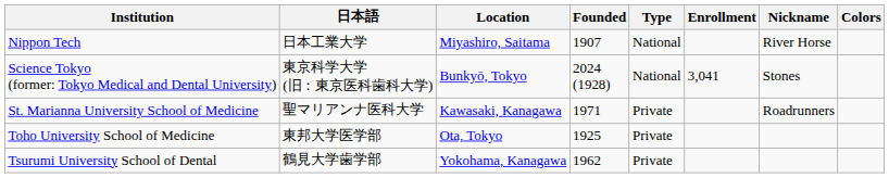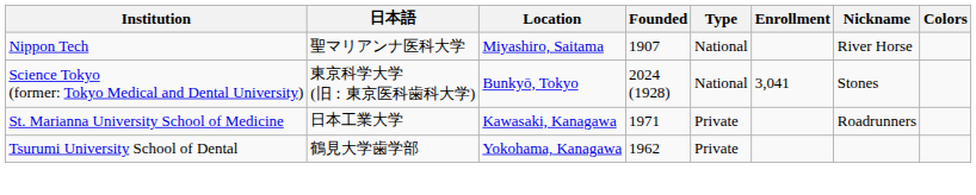 <table class="wikitable sortable">
 <tr>
 <th>Institution</th>
 <th>日本語</th>
 <th>Location</th>
 <th>Founded</th>
 <th>Type</th>
 <th>Enrollment</th>
 <th>Nickname</th>
 <th>Colors</th>
 </tr>
 <tr>
 <td><a href='#'>Nippon Tech</a></td>
-<td>日本工業大学</td>
+<td>聖マリアンナ医科大学</td>
 <td><a href='#'>Miyashiro, Saitama</a></td>
 <td>1907</td>
 <td>National</td>
 <td></td>
 <td>River Horse</td>
 <td></td>
 </tr>
 <tr>
 <td><a href='#'>Science Tokyo</a><br>(former: <a href='#'>Tokyo Medical and Dental University</a>)</td>
 <td>東京科学大学<br>(旧：東京医科歯科大学)</td>
 <td><a href='#'>Bunkyō, Tokyo</a></td>
 <td>2024<br>(1928)</td>
 <td>National</td>
 <td>3,041</td>
 <td>Stones</td>
 <td></td>
 </tr>
 <tr>
 <td><a href='#'>St. Marianna University School of Medicine</a></td>
-<td>聖マリアンナ医科大学</td>
+<td>日本工業大学</td>
 <td><a href='#'>Kawasaki, Kanagawa</a></td>
 <td>1971</td>
 <td>Private</td>
 <td></td>
 <td>Roadrunners</td>
-<td></td>
-</tr>
-<tr>
-<td><a href='#'>Toho University</a> School of Medicine</td>
-<td>東邦大学医学部</td>
-<td><a href='#'>Ota, Tokyo</a></td>
-<td>1925</td>
-<td>Private</td>
-<td></td>
-<td></td>
 <td></td>
 </tr>
 <tr>
 <td><a href='#'>Tsurumi University</a> School of Dental</td>
 <td>鶴見大学歯学部</td>
 <td><a href='#'>Yokohama, Kanagawa</a></td>
 <td>1962</td>
 <td>Private</td>
 <td></td>
 <td></td>
 <td></td>
 </tr>
 </table>
